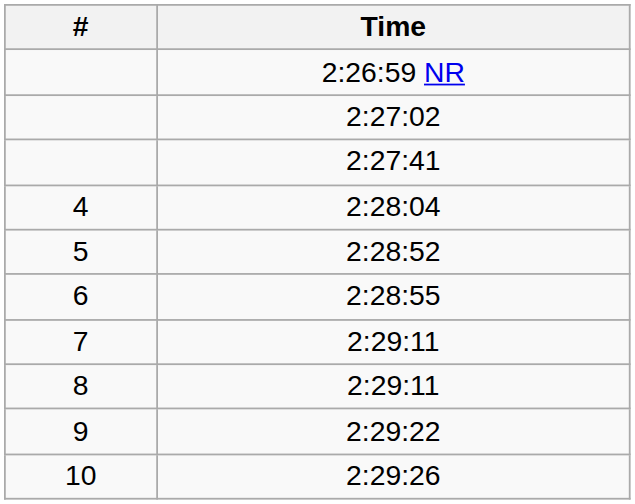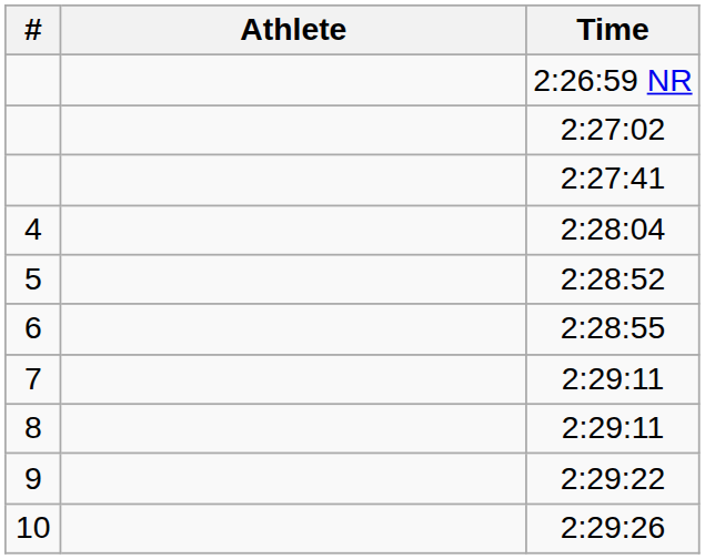 <table class="wikitable" style="text-align:center;">
 <tr>
 <th width=8%>#</th>
+<th width=67%>Athlete</th>
 <th width=25%>Time</th>
 </tr>
 <tr>
 <td></td>
+<td align=left></td>
 <td>2:26:59 <a href='#'>NR</a></td>
 </tr>
 <tr>
 <td></td>
+<td align=left></td>
 <td>2:27:02</td>
 </tr>
 <tr>
 <td></td>
+<td align=left></td>
 <td>2:27:41</td>
 </tr>
 <tr>
 <td>4</td>
+<td align=left></td>
 <td>2:28:04</td>
 </tr>
 <tr>
 <td>5</td>
+<td align=left></td>
 <td>2:28:52</td>
 </tr>
 <tr>
 <td>6</td>
+<td align=left></td>
 <td>2:28:55</td>
 </tr>
 <tr>
 <td>7</td>
+<td align=left></td>
 <td>2:29:11</td>
 </tr>
 <tr>
 <td>8</td>
+<td align=left></td>
 <td>2:29:11</td>
 </tr>
 <tr>
 <td>9</td>
+<td align=left></td>
 <td>2:29:22</td>
 </tr>
 <tr>
 <td>10</td>
+<td align=left></td>
 <td>2:29:26</td>
 </tr>
 </table>
